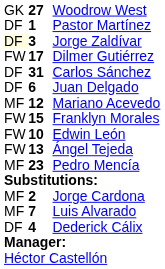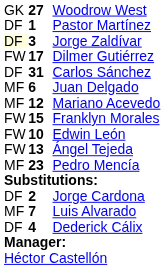 <table style = "font-size: 90%" cellspacing = "0" cellpadding = "0">
 <tr>
 <td colspan = 4></td>
 </tr>
 <tr>
 <th style="width:25px;"></th>
 <th style="width:25px;"></th>
 </tr>
 <tr>
 <td>GK</td>
 <td><strong>27</strong></td>
 <td> <a href='#'>Woodrow West</a></td>
 </tr>
 <tr>
 <td>DF</td>
 <td><strong>1</strong></td>
 <td> <a href='#'>Pastor Martínez</a></td>
 </tr>
 <tr>
 <td style="background: lightyellow;">DF</td>
 <td><strong>3</strong></td>
 <td> <a href='#'>Jorge Zaldívar</a></td>
 <td></td>
 <td></td>
 </tr>
 <tr>
 <td>FW</td>
 <td><strong>17</strong></td>
 <td> <a href='#'>Dilmer Gutiérrez</a></td>
 </tr>
 <tr>
 <td>DF</td>
 <td><strong>31</strong></td>
 <td> <a href='#'>Carlos Sánchez</a></td>
 </tr>
 <tr>
-<td>DF</td>
+<td>MF</td>
 <td><strong>6</strong></td>
 <td> <a href='#'>Juan Delgado</a></td>
 </tr>
 <tr>
 <td>MF</td>
 <td><strong>12</strong></td>
 <td> <a href='#'>Mariano Acevedo</a></td>
 </tr>
 <tr>
 <td>FW</td>
 <td><strong>15</strong></td>
 <td> <a href='#'>Franklyn Morales</a></td>
 <td></td>
 <td></td>
 </tr>
 <tr>
 <td>FW</td>
 <td><strong>10</strong></td>
 <td> <a href='#'>Edwin León</a></td>
 <td></td>
 <td></td>
 </tr>
 <tr>
 <td>FW</td>
 <td><strong>13</strong></td>
 <td> <a href='#'>Ángel Tejeda</a></td>
 </tr>
 <tr>
 <td>MF</td>
 <td><strong>23</strong></td>
 <td> <a href='#'>Pedro Mencía</a></td>
 <td></td>
 <td></td>
 </tr>
 <tr>
 <td colspan = 3><strong>Substitutions:</strong></td>
 </tr>
 <tr>
-<td>MF</td>
+<td>DF</td>
 <td><strong>2</strong></td>
 <td> <a href='#'>Jorge Cardona</a></td>
 <td></td>
 <td></td>
 </tr>
 <tr>
 <td>MF</td>
 <td><strong>7</strong></td>
 <td> <a href='#'>Luis Alvarado</a></td>
 <td></td>
 <td></td>
 </tr>
 <tr>
 <td>DF</td>
 <td><strong>4</strong></td>
 <td> <a href='#'>Dederick Cálix</a></td>
 <td></td>
 <td></td>
 </tr>
 <tr>
 <td colspan = 3><strong>Manager:</strong></td>
 </tr>
 <tr>
 <td colspan = 3> <a href='#'>Héctor Castellón</a></td>
 </tr>
 </table>
